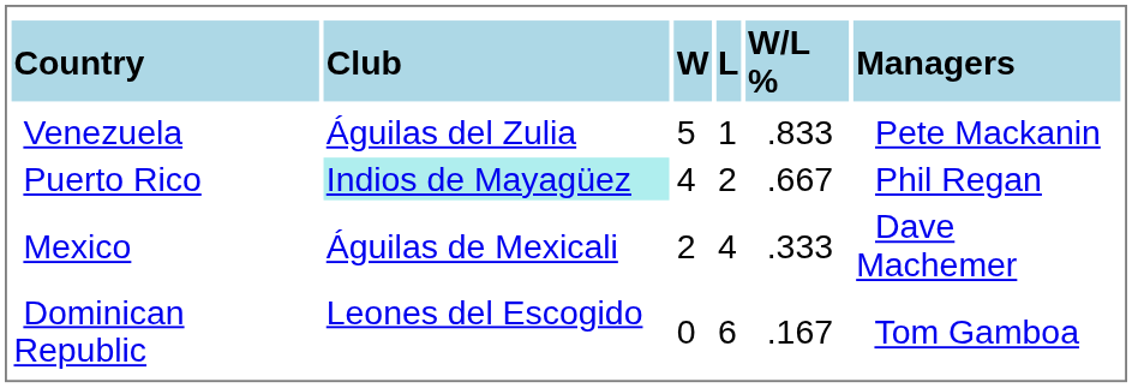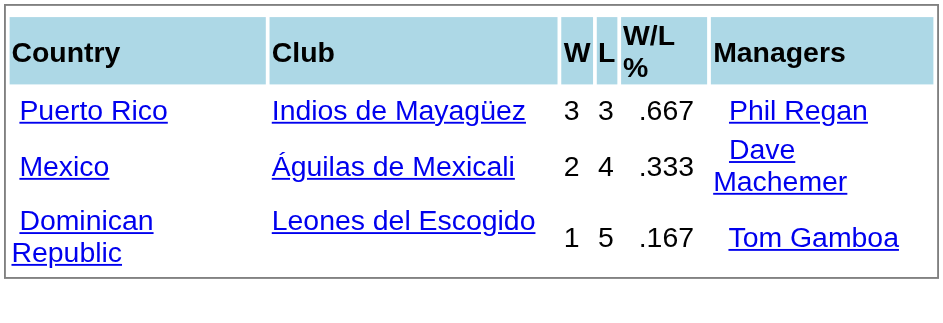 <table cellpadding="1" width="500px" style="font-size: 95%; border: 1px solid gray;">
 <tr align="center" style="font-size: larger;">
 <td colspan=6></td>
 </tr>
 <tr style="background:lightblue;">
 <td><strong>Country</strong></td>
 <td><strong>Club</strong></td>
 <td><strong>W</strong></td>
 <td><strong>L</strong></td>
 <td><strong>W/L %</strong></td>
 <td><strong>Managers</strong></td>
 </tr>
 <tr align="center" style="vertical-align: middle;" style="background:lightblue;">
 </tr>
 <tr>
-<td> <a href='#'>Venezuela</a></td>
-<td><a href='#'>Águilas del Zulia</a></td>
-<td>5</td>
-<td>1</td>
-<td>  .833</td>
-<td>  <a href='#'>Pete Mackanin</a></td>
-</tr>
-<tr>
 <td> <a href='#'>Puerto Rico</a></td>
-<td style="background: paleturquoise;"><a href='#'>Indios de Mayagüez</a></td>
-<td>4</td>
-<td>2</td>
+<td><a href='#'>Indios de Mayagüez</a></td>
+<td>3</td>
+<td>3</td>
 <td>  .667</td>
 <td>  <a href='#'>Phil Regan</a></td>
 </tr>
 <tr>
 <td> <a href='#'>Mexico</a></td>
 <td><a href='#'>Águilas de Mexicali</a></td>
 <td>2</td>
 <td>4</td>
 <td>  .333</td>
 <td>  <a href='#'>Dave Machemer</a></td>
 </tr>
 <tr>
 <td> <a href='#'>Dominican Republic</a></td>
 <td><a href='#'>Leones del Escogido</a>    </td>
-<td>0</td>
-<td>6</td>
+<td>1</td>
+<td>5</td>
 <td>  .167</td>
 <td>  <a href='#'>Tom Gamboa</a></td>
 </tr>
 <tr>
 </tr>
 </table>
